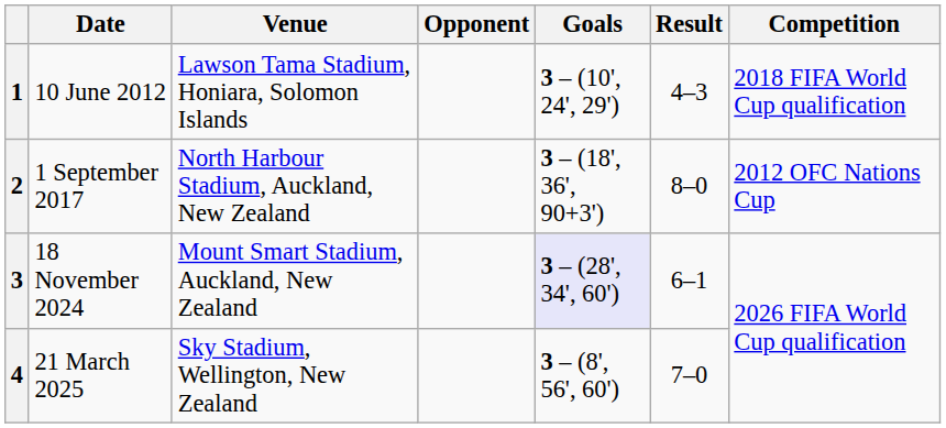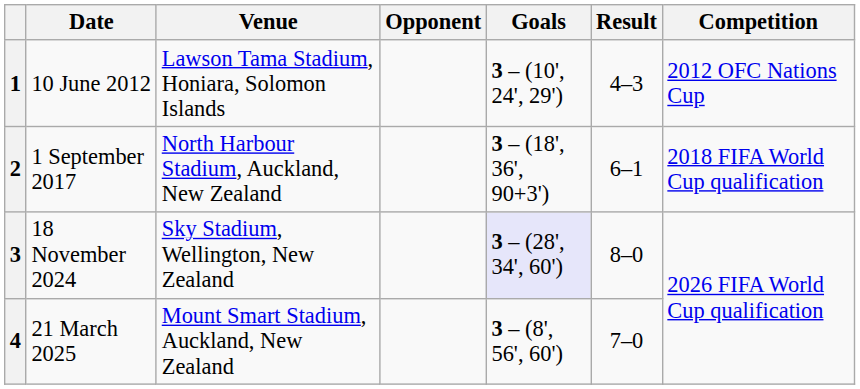 <table class="wikitable sortable">
 <tr>
 <th scope="col"></th>
 <th scope="col">Date</th>
 <th scope="col">Venue</th>
 <th scope="col">Opponent</th>
 <th scope="col">Goals</th>
 <th scope="col">Result</th>
 <th scope="col">Competition</th>
 </tr>
 <tr>
 <th scope="row">1</th>
 <td>10 June 2012</td>
 <td><a href='#'>Lawson Tama Stadium</a>, Honiara, Solomon Islands</td>
 <td data-sort-value="Luxembourg"></td>
 <td data-sort-value="15"><strong>3</strong> – (10', 24', 29')</td>
 <td style="text-align: center" data-sort-value="2">4–3</td>
-<td><a href='#'>2018 FIFA World Cup qualification</a></td>
+<td><a href='#'>2012 OFC Nations Cup</a></td>
 </tr>
 <tr>
 <th scope="row">2</th>
 <td>1 September 2017</td>
 <td><a href='#'>North Harbour Stadium</a>, Auckland, New Zealand</td>
 <td data-sort-value="Romania"></td>
 <td data-sort-value="29"><strong>3</strong> – (18', 36', 90+3')</td>
-<td style="text-align: center" data-sort-value="1">8–0</td>
-<td><a href='#'>2012 OFC Nations Cup</a></td>
+<td style="text-align: center" data-sort-value="1">6–1</td>
+<td><a href='#'>2018 FIFA World Cup qualification</a></td>
 </tr>
 <tr>
 <th scope="row">3</th>
 <td>18 November 2024</td>
-<td><a href='#'>Mount Smart Stadium</a>, Auckland, New Zealand</td>
+<td><a href='#'>Sky Stadium</a>, Wellington, New Zealand</td>
 <td></td>
 <td data-sort-value="80" style="background: lavender;"><strong>3</strong> – (28', 34', 60')</td>
-<td style="text-align: center" data-sort-value="1">6–1</td>
+<td style="text-align: center" data-sort-value="1">8–0</td>
 <td rowspan="2"><a href='#'>2026 FIFA World Cup qualification</a></td>
 </tr>
 <tr>
 <th scope="row">4</th>
 <td>21 March 2025</td>
-<td><a href='#'>Sky Stadium</a>, Wellington, New Zealand</td>
+<td><a href='#'>Mount Smart Stadium</a>, Auckland, New Zealand</td>
 <td></td>
 <td data-sort-value="80"><strong>3</strong> – (8', 56', 60')</td>
 <td style="text-align: center" data-sort-value="1">7–0</td>
 </tr>
 </table>
